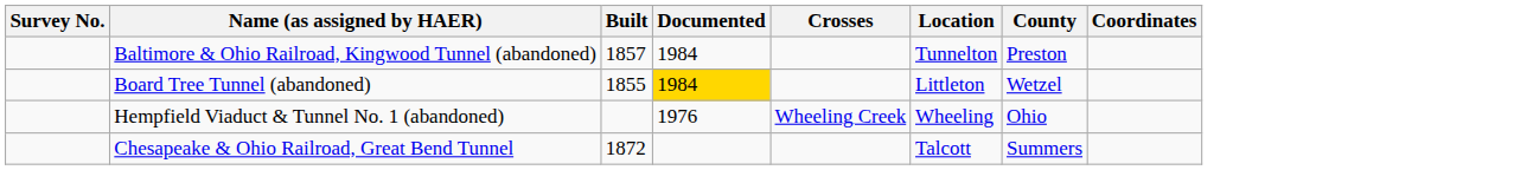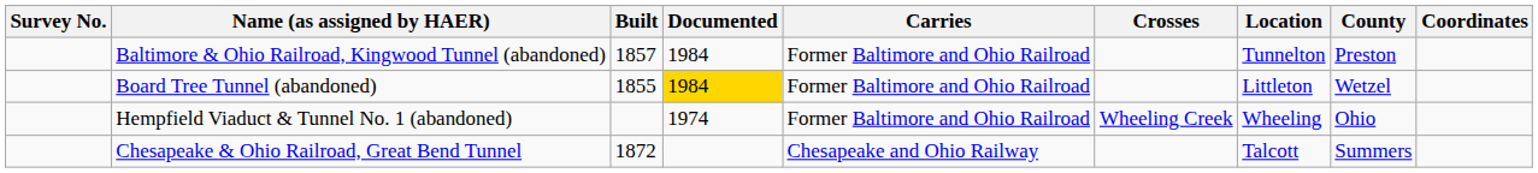 <table class="wikitable sortable">
 <tr>
 <th>Survey No.</th>
 <th>Name (as assigned by HAER)</th>
 <th>Built</th>
 <th>Documented</th>
+<th>Carries</th>
 <th>Crosses</th>
 <th>Location</th>
 <th>County</th>
 <th>Coordinates</th>
 </tr>
 <tr>
 <td></td>
 <td><a href='#'>Baltimore & Ohio Railroad, Kingwood Tunnel</a> (abandoned)</td>
 <td>1857</td>
 <td>1984</td>
+<td>Former <a href='#'>Baltimore and Ohio Railroad</a></td>
 <td></td>
 <td><a href='#'>Tunnelton</a></td>
 <td><a href='#'>Preston</a></td>
 <td></td>
 </tr>
 <tr>
 <td></td>
 <td><a href='#'>Board Tree Tunnel</a> (abandoned)</td>
 <td>1855</td>
 <td style="background: gold;">1984</td>
+<td>Former <a href='#'>Baltimore and Ohio Railroad</a></td>
 <td></td>
 <td><a href='#'>Littleton</a></td>
 <td><a href='#'>Wetzel</a></td>
 <td></td>
 </tr>
 <tr>
 <td></td>
 <td>Hempfield Viaduct & Tunnel No. 1 (abandoned)</td>
 <td></td>
-<td>1976</td>
+<td>1974</td>
+<td>Former <a href='#'>Baltimore and Ohio Railroad</a></td>
 <td><a href='#'>Wheeling Creek</a></td>
 <td><a href='#'>Wheeling</a></td>
 <td><a href='#'>Ohio</a></td>
 <td></td>
 </tr>
 <tr>
 <td></td>
 <td><a href='#'>Chesapeake & Ohio Railroad, Great Bend Tunnel</a></td>
 <td>1872</td>
 <td></td>
+<td><a href='#'>Chesapeake and Ohio Railway</a></td>
 <td></td>
 <td><a href='#'>Talcott</a></td>
 <td><a href='#'>Summers</a></td>
 <td></td>
 </tr>
 </table>
